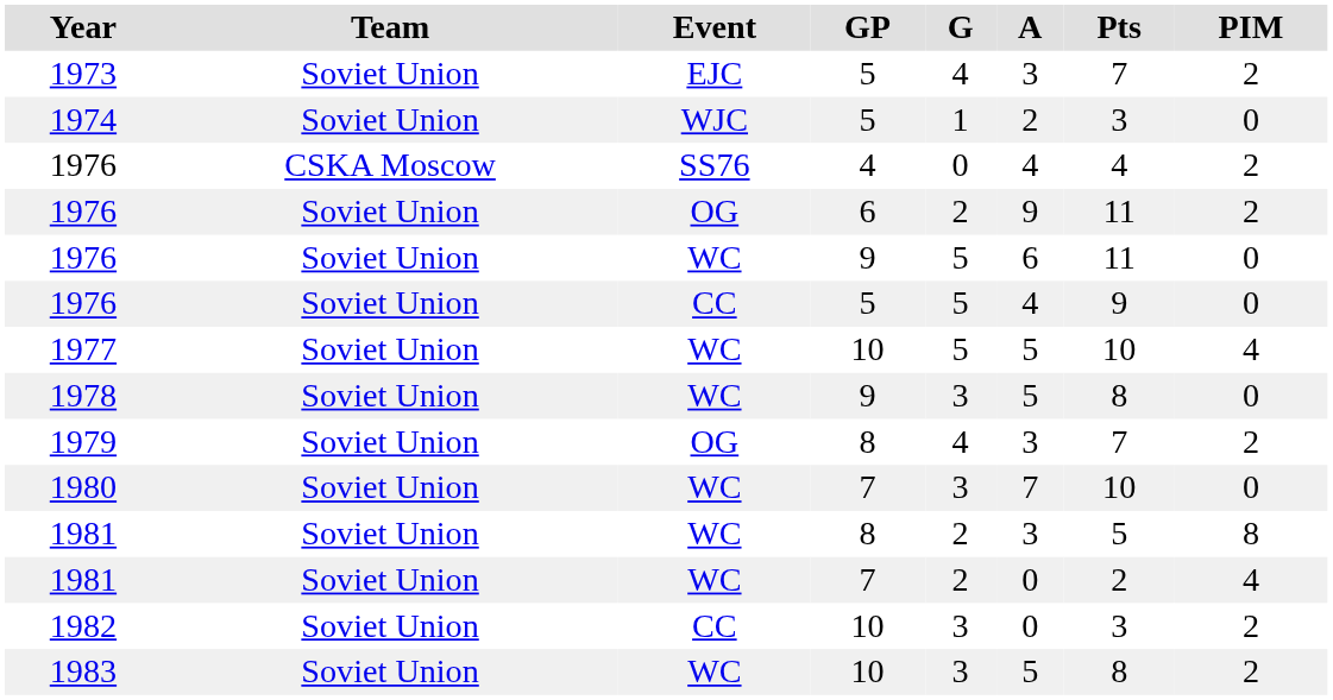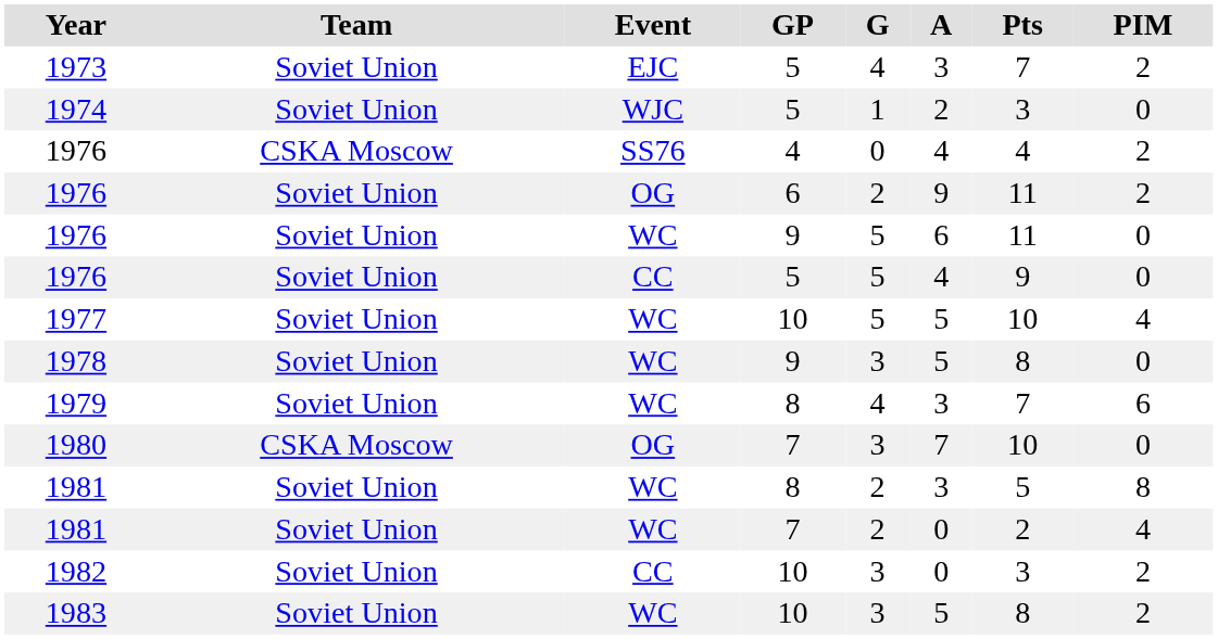 <table BORDER="0" CELLPADDING="2" CELLSPACING="0" width="50%" style="text-align:center">
 <tr bgcolor="#e0e0e0">
 <th>Year</th>
 <th>Team</th>
 <th>Event</th>
 <th>GP</th>
 <th>G</th>
 <th>A</th>
 <th>Pts</th>
 <th>PIM</th>
 </tr>
 <tr>
 <td><a href='#'>1973</a></td>
 <td><a href='#'>Soviet Union</a></td>
 <td><a href='#'>EJC</a></td>
 <td>5</td>
 <td>4</td>
 <td>3</td>
 <td>7</td>
 <td>2</td>
 </tr>
 <tr bgcolor="#f0f0f0">
 <td><a href='#'>1974</a></td>
 <td><a href='#'>Soviet Union</a></td>
 <td><a href='#'>WJC</a></td>
 <td>5</td>
 <td>1</td>
 <td>2</td>
 <td>3</td>
 <td>0</td>
 </tr>
 <tr>
 <td>1976</td>
 <td><a href='#'>CSKA Moscow</a></td>
 <td><a href='#'>SS76</a></td>
 <td>4</td>
 <td>0</td>
 <td>4</td>
 <td>4</td>
 <td>2</td>
 </tr>
 <tr bgcolor="#f0f0f0">
 <td><a href='#'>1976</a></td>
 <td><a href='#'>Soviet Union</a></td>
 <td><a href='#'>OG</a></td>
 <td>6</td>
 <td>2</td>
 <td>9</td>
 <td>11</td>
 <td>2</td>
 </tr>
 <tr>
 <td><a href='#'>1976</a></td>
 <td><a href='#'>Soviet Union</a></td>
 <td><a href='#'>WC</a></td>
 <td>9</td>
 <td>5</td>
 <td>6</td>
 <td>11</td>
 <td>0</td>
 </tr>
 <tr bgcolor="#f0f0f0">
 <td><a href='#'>1976</a></td>
 <td><a href='#'>Soviet Union</a></td>
 <td><a href='#'>CC</a></td>
 <td>5</td>
 <td>5</td>
 <td>4</td>
 <td>9</td>
 <td>0</td>
 </tr>
 <tr>
 <td><a href='#'>1977</a></td>
 <td><a href='#'>Soviet Union</a></td>
 <td><a href='#'>WC</a></td>
 <td>10</td>
 <td>5</td>
 <td>5</td>
 <td>10</td>
 <td>4</td>
 </tr>
 <tr bgcolor="#f0f0f0">
 <td><a href='#'>1978</a></td>
 <td><a href='#'>Soviet Union</a></td>
 <td><a href='#'>WC</a></td>
 <td>9</td>
 <td>3</td>
 <td>5</td>
 <td>8</td>
 <td>0</td>
 </tr>
 <tr>
 <td><a href='#'>1979</a></td>
 <td><a href='#'>Soviet Union</a></td>
-<td><a href='#'>OG</a></td>
+<td><a href='#'>WC</a></td>
 <td>8</td>
 <td>4</td>
 <td>3</td>
 <td>7</td>
-<td>2</td>
+<td>6</td>
 </tr>
 <tr bgcolor="#f0f0f0">
 <td><a href='#'>1980</a></td>
-<td><a href='#'>Soviet Union</a></td>
-<td><a href='#'>WC</a></td>
+<td><a href='#'>CSKA Moscow</a></td>
+<td><a href='#'>OG</a></td>
 <td>7</td>
 <td>3</td>
 <td>7</td>
 <td>10</td>
 <td>0</td>
 </tr>
 <tr>
 <td><a href='#'>1981</a></td>
 <td><a href='#'>Soviet Union</a></td>
 <td><a href='#'>WC</a></td>
 <td>8</td>
 <td>2</td>
 <td>3</td>
 <td>5</td>
 <td>8</td>
 </tr>
 <tr bgcolor="#f0f0f0">
 <td><a href='#'>1981</a></td>
 <td><a href='#'>Soviet Union</a></td>
 <td><a href='#'>WC</a></td>
 <td>7</td>
 <td>2</td>
 <td>0</td>
 <td>2</td>
 <td>4</td>
 </tr>
 <tr>
 <td><a href='#'>1982</a></td>
 <td><a href='#'>Soviet Union</a></td>
 <td><a href='#'>CC</a></td>
 <td>10</td>
 <td>3</td>
 <td>0</td>
 <td>3</td>
 <td>2</td>
 </tr>
 <tr bgcolor="#f0f0f0">
 <td><a href='#'>1983</a></td>
 <td><a href='#'>Soviet Union</a></td>
 <td><a href='#'>WC</a></td>
 <td>10</td>
 <td>3</td>
 <td>5</td>
 <td>8</td>
 <td>2</td>
 </tr>
 </table>
